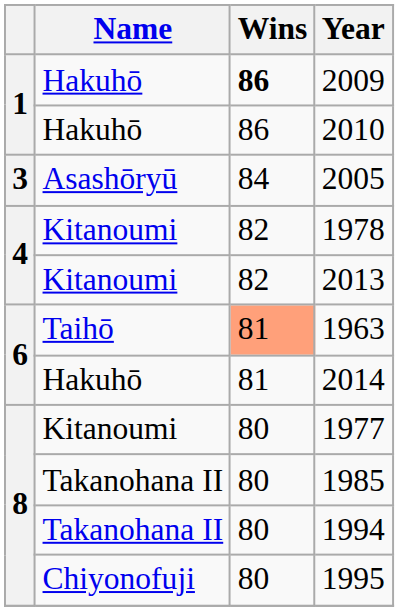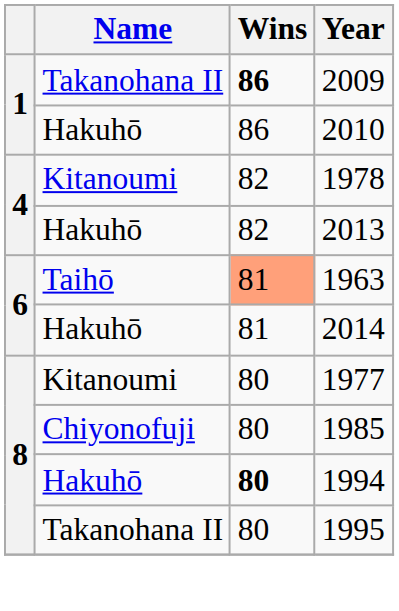 <table class="wikitable">
 <tr>
 <th></th>
 <th><a href='#'>Name</a></th>
 <th>Wins</th>
 <th>Year</th>
 </tr>
 <tr>
 <th rowspan=2>1</th>
-<td><a href='#'>Hakuhō</a></td>
+<td><a href='#'>Takanohana II</a></td>
 <td><strong>86</strong></td>
 <td>2009</td>
 </tr>
 <tr>
 <td>Hakuhō</td>
 <td>86</td>
 <td>2010</td>
 </tr>
 <tr>
-<th>3</th>
-<td><a href='#'>Asashōryū</a></td>
-<td>84</td>
-<td>2005</td>
-</tr>
-<tr>
 <th rowspan=2>4</th>
 <td><a href='#'>Kitanoumi</a></td>
 <td>82</td>
 <td>1978</td>
 </tr>
 <tr>
-<td><a href='#'>Kitanoumi</a></td>
+<td>Hakuhō</td>
 <td>82</td>
 <td>2013</td>
 </tr>
 <tr>
 <th rowspan=2>6</th>
 <td><a href='#'>Taihō</a></td>
 <td style="background: lightsalmon;">81</td>
 <td>1963</td>
 </tr>
 <tr>
 <td>Hakuhō</td>
 <td>81</td>
 <td>2014</td>
 </tr>
 <tr>
 <th rowspan=4>8</th>
 <td>Kitanoumi</td>
 <td>80</td>
 <td>1977</td>
 </tr>
 <tr>
-<td>Takanohana II</td>
+<td><a href='#'>Chiyonofuji</a></td>
 <td>80</td>
 <td>1985</td>
 </tr>
 <tr>
-<td><a href='#'>Takanohana II</a></td>
-<td>80</td>
+<td><a href='#'>Hakuhō</a></td>
+<td><strong>80</strong></td>
 <td>1994</td>
 </tr>
 <tr>
-<td><a href='#'>Chiyonofuji</a></td>
+<td>Takanohana II</td>
 <td>80</td>
 <td>1995</td>
 </tr>
 <tr>
 </tr>
 </table>
